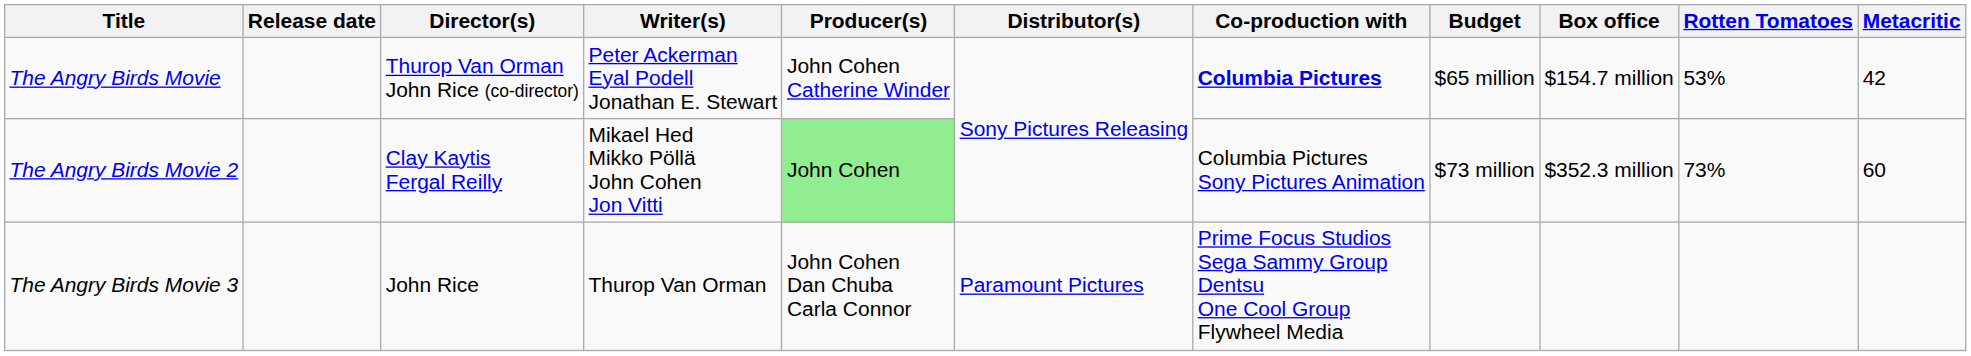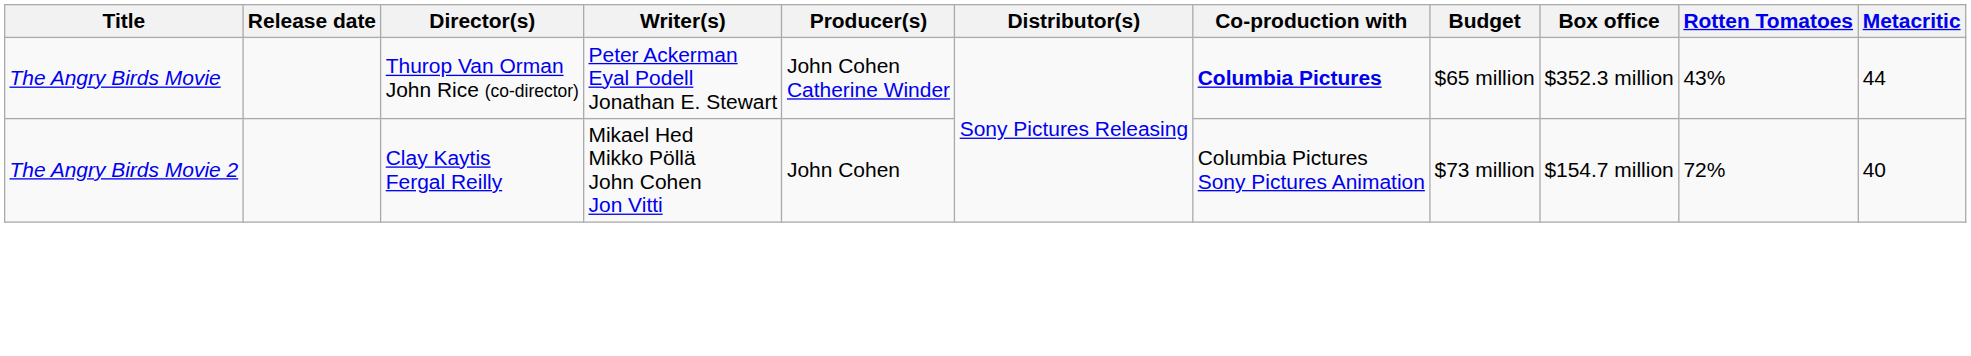 <table class="wikitable">
 <tr>
 <th>Title</th>
 <th>Release date</th>
 <th>Director(s)</th>
 <th>Writer(s)</th>
 <th>Producer(s)</th>
 <th>Distributor(s)</th>
 <th>Co-production with</th>
 <th>Budget</th>
 <th>Box office</th>
 <th><a href='#'>Rotten Tomatoes</a></th>
 <th><a href='#'>Metacritic</a></th>
 </tr>
 <tr>
 <td><em><a href='#'>The Angry Birds Movie</a></em></td>
 <td></td>
 <td><a href='#'>Thurop Van Orman</a><br>John Rice <small>(co-director)</small></td>
 <td><a href='#'>Peter Ackerman</a><br><a href='#'>Eyal Podell</a><br>Jonathan E. Stewart</td>
 <td>John Cohen<br><a href='#'>Catherine Winder</a></td>
 <td rowspan="2"><a href='#'>Sony Pictures Releasing</a></td>
 <td><strong><a href='#'>Columbia Pictures</a></strong></td>
 <td>$65 million</td>
-<td>$154.7 million</td>
-<td>53%</td>
-<td>42</td>
+<td>$352.3 million</td>
+<td>43%</td>
+<td>44</td>
 </tr>
 <tr>
 <td><em><a href='#'>The Angry Birds Movie 2</a></em></td>
 <td></td>
 <td><a href='#'>Clay Kaytis</a><br><a href='#'>Fergal Reilly</a></td>
 <td> Mikael Hed<br>Mikko Pöllä<br>John Cohen<br> <a href='#'>Jon Vitti</a></td>
-<td style="background: lightgreen;">John Cohen</td>
+<td>John Cohen</td>
 <td>Columbia Pictures<br><a href='#'>Sony Pictures Animation</a></td>
 <td>$73 million</td>
-<td>$352.3 million</td>
-<td>73%</td>
-<td>60</td>
-</tr>
-<tr>
-<td><em>The Angry Birds Movie 3</em></td>
-<td></td>
-<td>John Rice</td>
-<td>Thurop Van Orman</td>
-<td>John Cohen<br>Dan Chuba<br>Carla Connor</td>
-<td><a href='#'>Paramount Pictures</a></td>
-<td><a href='#'>Prime Focus Studios</a><br><a href='#'>Sega Sammy Group</a><br><a href='#'>Dentsu</a><br><a href='#'>One Cool Group</a><br>Flywheel Media</td>
-<td></td>
-<td></td>
-<td></td>
-<td></td>
+<td>$154.7 million</td>
+<td>72%</td>
+<td>40</td>
 </tr>
 </table>
